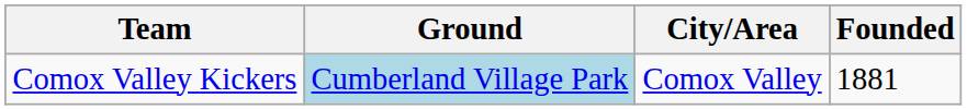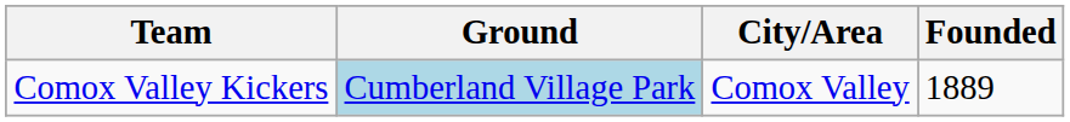 <table class="wikitable">
 <tr>
 <th>Team</th>
 <th>Ground</th>
 <th>City/Area</th>
 <th>Founded</th>
 </tr>
 <tr>
 <td><a href='#'>Comox Valley Kickers</a></td>
 <td style="background: lightblue;"><a href='#'>Cumberland Village Park</a></td>
 <td><a href='#'>Comox Valley</a></td>
-<td>1881</td>
+<td>1889</td>
 </tr>
 </table>
